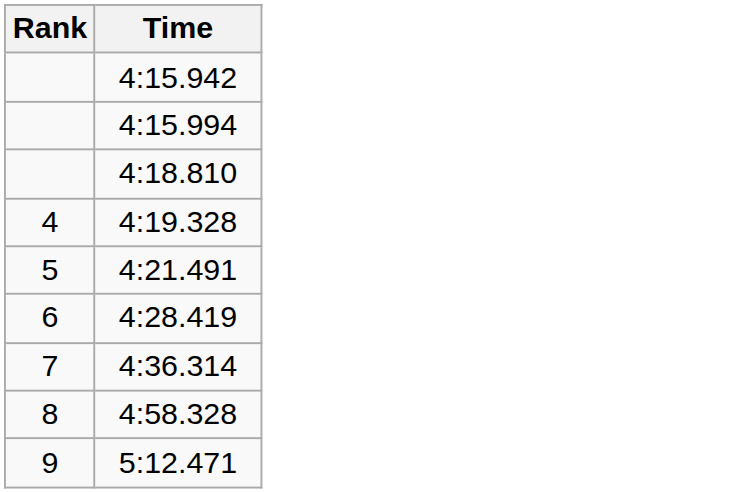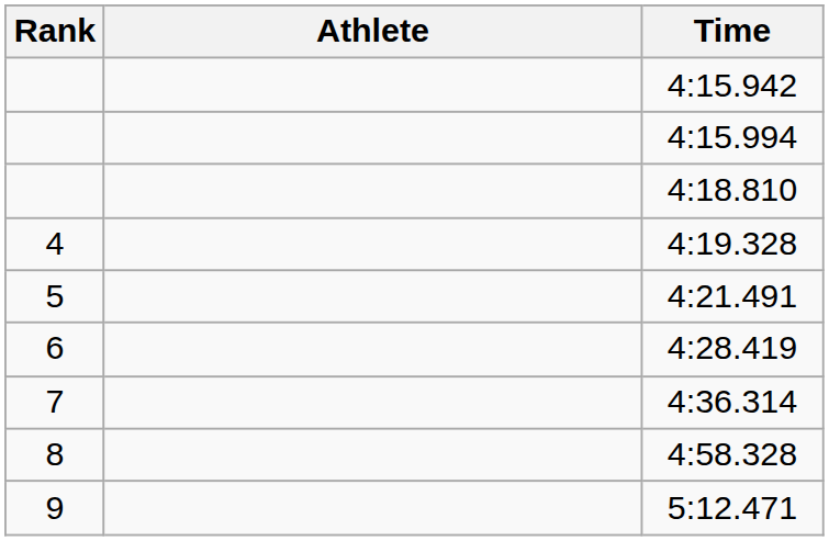 <table class=wikitable style="text-align:center">
 <tr>
 <th width=40>Rank</th>
+<th width=250>Athlete</th>
 <th width=80>Time</th>
 </tr>
 <tr>
 <td></td>
+<td align=left></td>
 <td>4:15.942</td>
 </tr>
 <tr>
 <td></td>
+<td align=left></td>
 <td>4:15.994</td>
 </tr>
 <tr>
 <td></td>
+<td align=left></td>
 <td>4:18.810</td>
 </tr>
 <tr>
 <td>4</td>
+<td align=left></td>
 <td>4:19.328</td>
 </tr>
 <tr>
 <td>5</td>
+<td align=left></td>
 <td>4:21.491</td>
 </tr>
 <tr>
 <td>6</td>
+<td align=left></td>
 <td>4:28.419</td>
 </tr>
 <tr>
 <td>7</td>
+<td align=left></td>
 <td>4:36.314</td>
 </tr>
 <tr>
 <td>8</td>
+<td align=left></td>
 <td>4:58.328</td>
 </tr>
 <tr>
 <td>9</td>
+<td align=left></td>
 <td>5:12.471</td>
 </tr>
 </table>
